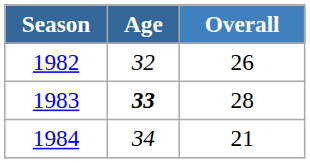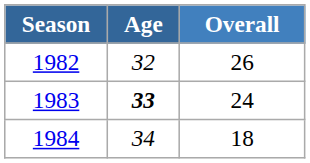 <table class="wikitable" style="font-size:95%; text-align:center; border:grey solid 1px; border-collapse:collapse; background:#ffffff;">
 <tr>
 <th style="background-color:#369; color:white; width:60px;"> Season </th>
 <th style="background-color:#369; color:white; width:40px;"> Age </th>
 <th style="background-color:#4180be; color:white; width:75px;">Overall</th>
 </tr>
 <tr>
 <td><a href='#'>1982</a></td>
 <td><em>32</em></td>
 <td>26</td>
 </tr>
 <tr>
 <td><a href='#'>1983</a></td>
 <td><strong><em>33</em></strong></td>
-<td>28</td>
+<td>24</td>
 </tr>
 <tr>
 <td><a href='#'>1984</a></td>
 <td><em>34</em></td>
-<td>21</td>
+<td>18</td>
 </tr>
 </table>
